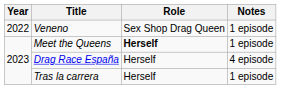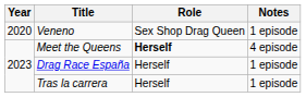 <table class="wikitable">
 <tr>
 <th>Year</th>
 <th>Title</th>
 <th>Role</th>
 <th>Notes</th>
 </tr>
 <tr>
-<td>2022</td>
+<td>2020</td>
 <td><em>Veneno</em></td>
 <td>Sex Shop Drag Queen</td>
 <td>1 episode</td>
 </tr>
 <tr>
 <td rowspan="3">2023</td>
 <td><em>Meet the Queens</em></td>
 <td><strong>Herself</strong></td>
-<td>1 episode</td>
+<td>4 episode</td>
 </tr>
 <tr>
 <td><em><a href='#'>Drag Race España</a></em></td>
 <td>Herself</td>
-<td>4 episode</td>
+<td>1 episode</td>
 </tr>
 <tr>
 <td><em>Tras la carrera</em></td>
 <td>Herself</td>
 <td>1 episode</td>
 </tr>
 </table>
